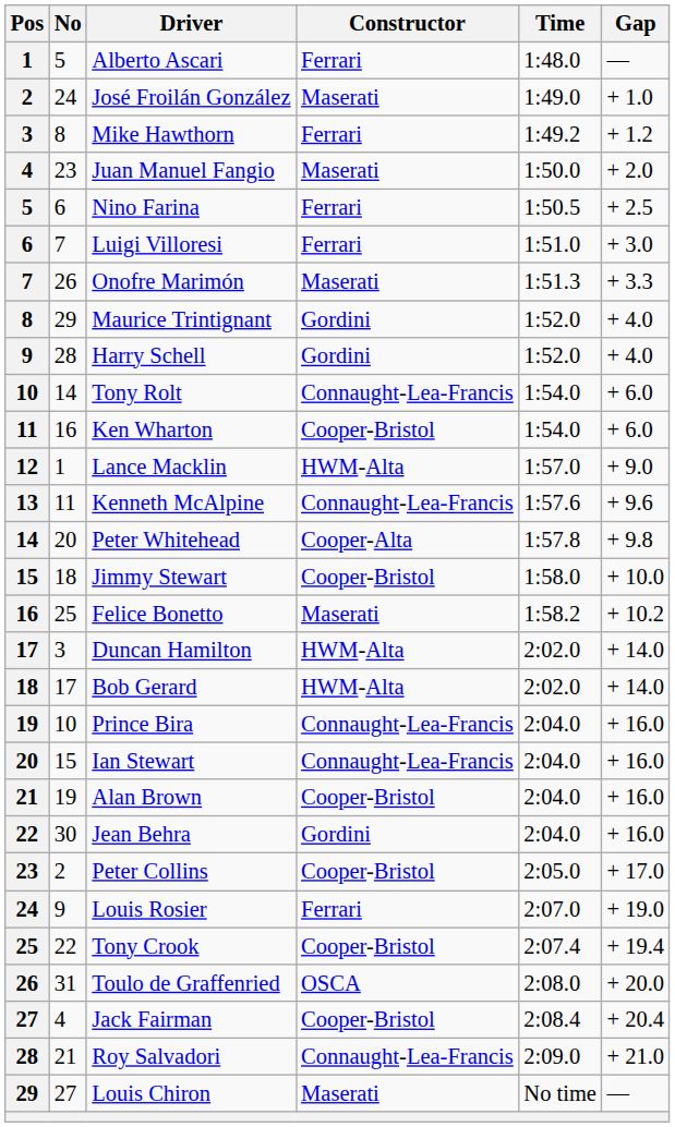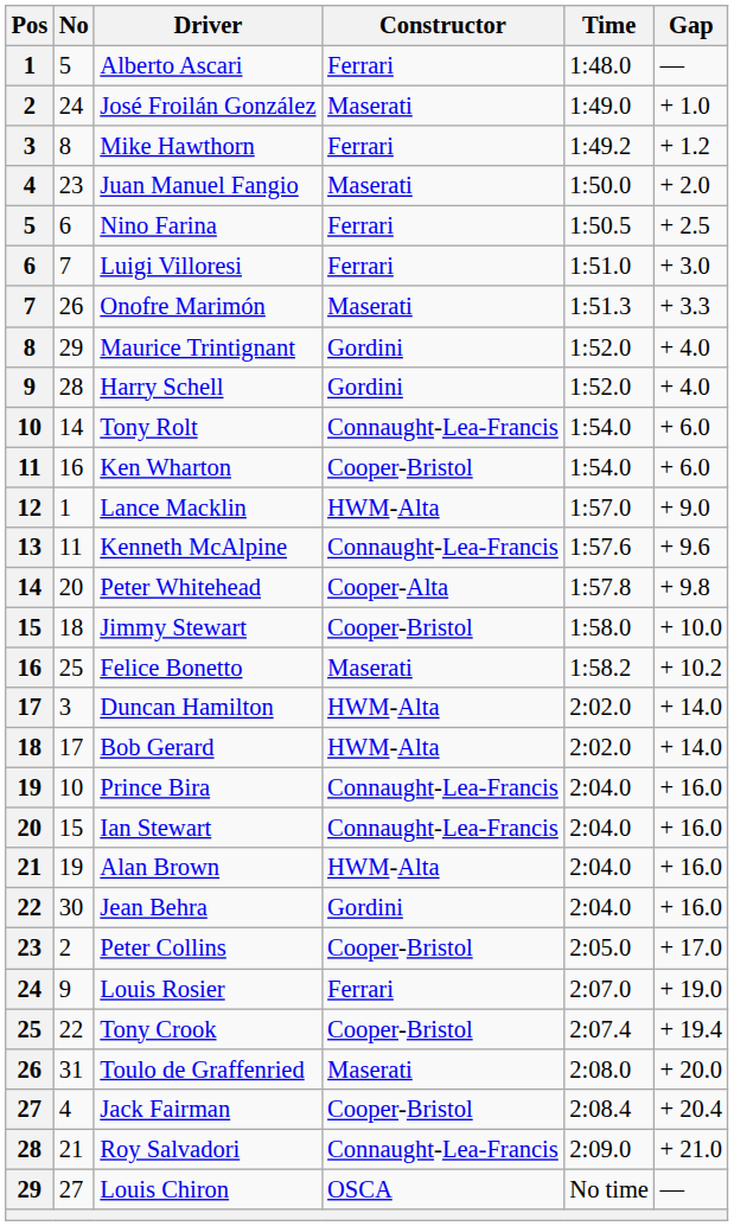 <table class="wikitable sortable" style="font-size: 95%;">
 <tr>
 <th>Pos</th>
 <th>No</th>
 <th>Driver</th>
 <th>Constructor</th>
 <th>Time</th>
 <th>Gap</th>
 </tr>
 <tr>
 <th>1</th>
 <td>5</td>
 <td> <a href='#'>Alberto Ascari</a></td>
 <td><a href='#'>Ferrari</a></td>
 <td>1:48.0</td>
 <td>—</td>
 </tr>
 <tr>
 <th>2</th>
 <td>24</td>
 <td> <a href='#'>José Froilán González</a></td>
 <td><a href='#'>Maserati</a></td>
 <td>1:49.0</td>
 <td>+ 1.0</td>
 </tr>
 <tr>
 <th>3</th>
 <td>8</td>
 <td> <a href='#'>Mike Hawthorn</a></td>
 <td><a href='#'>Ferrari</a></td>
 <td>1:49.2</td>
 <td>+ 1.2</td>
 </tr>
 <tr>
 <th>4</th>
 <td>23</td>
 <td> <a href='#'>Juan Manuel Fangio</a></td>
 <td><a href='#'>Maserati</a></td>
 <td>1:50.0</td>
 <td>+ 2.0</td>
 </tr>
 <tr>
 <th>5</th>
 <td>6</td>
 <td> <a href='#'>Nino Farina</a></td>
 <td><a href='#'>Ferrari</a></td>
 <td>1:50.5</td>
 <td>+ 2.5</td>
 </tr>
 <tr>
 <th>6</th>
 <td>7</td>
 <td> <a href='#'>Luigi Villoresi</a></td>
 <td><a href='#'>Ferrari</a></td>
 <td>1:51.0</td>
 <td>+ 3.0</td>
 </tr>
 <tr>
 <th>7</th>
 <td>26</td>
 <td> <a href='#'>Onofre Marimón</a></td>
 <td><a href='#'>Maserati</a></td>
 <td>1:51.3</td>
 <td>+ 3.3</td>
 </tr>
 <tr>
 <th>8</th>
 <td>29</td>
 <td> <a href='#'>Maurice Trintignant</a></td>
 <td><a href='#'>Gordini</a></td>
 <td>1:52.0</td>
 <td>+ 4.0</td>
 </tr>
 <tr>
 <th>9</th>
 <td>28</td>
 <td> <a href='#'>Harry Schell</a></td>
 <td><a href='#'>Gordini</a></td>
 <td>1:52.0</td>
 <td>+ 4.0</td>
 </tr>
 <tr>
 <th>10</th>
 <td>14</td>
 <td> <a href='#'>Tony Rolt</a></td>
 <td><a href='#'>Connaught</a>-<a href='#'>Lea-Francis</a></td>
 <td>1:54.0</td>
 <td>+ 6.0</td>
 </tr>
 <tr>
 <th>11</th>
 <td>16</td>
 <td> <a href='#'>Ken Wharton</a></td>
 <td><a href='#'>Cooper</a>-<a href='#'>Bristol</a></td>
 <td>1:54.0</td>
 <td>+ 6.0</td>
 </tr>
 <tr>
 <th>12</th>
 <td>1</td>
 <td> <a href='#'>Lance Macklin</a></td>
 <td><a href='#'>HWM</a>-<a href='#'>Alta</a></td>
 <td>1:57.0</td>
 <td>+ 9.0</td>
 </tr>
 <tr>
 <th>13</th>
 <td>11</td>
 <td> <a href='#'>Kenneth McAlpine</a></td>
 <td><a href='#'>Connaught</a>-<a href='#'>Lea-Francis</a></td>
 <td>1:57.6</td>
 <td>+ 9.6</td>
 </tr>
 <tr>
 <th>14</th>
 <td>20</td>
 <td> <a href='#'>Peter Whitehead</a></td>
 <td><a href='#'>Cooper</a>-<a href='#'>Alta</a></td>
 <td>1:57.8</td>
 <td>+ 9.8</td>
 </tr>
 <tr>
 <th>15</th>
 <td>18</td>
 <td> <a href='#'>Jimmy Stewart</a></td>
 <td><a href='#'>Cooper</a>-<a href='#'>Bristol</a></td>
 <td>1:58.0</td>
 <td>+ 10.0</td>
 </tr>
 <tr>
 <th>16</th>
 <td>25</td>
 <td> <a href='#'>Felice Bonetto</a></td>
 <td><a href='#'>Maserati</a></td>
 <td>1:58.2</td>
 <td>+ 10.2</td>
 </tr>
 <tr>
 <th>17</th>
 <td>3</td>
 <td> <a href='#'>Duncan Hamilton</a></td>
 <td><a href='#'>HWM</a>-<a href='#'>Alta</a></td>
 <td>2:02.0</td>
 <td>+ 14.0</td>
 </tr>
 <tr>
 <th>18</th>
 <td>17</td>
 <td> <a href='#'>Bob Gerard</a></td>
 <td><a href='#'>HWM</a>-<a href='#'>Alta</a></td>
 <td>2:02.0</td>
 <td>+ 14.0</td>
 </tr>
 <tr>
 <th>19</th>
 <td>10</td>
 <td> <a href='#'>Prince Bira</a></td>
 <td><a href='#'>Connaught</a>-<a href='#'>Lea-Francis</a></td>
 <td>2:04.0</td>
 <td>+ 16.0</td>
 </tr>
 <tr>
 <th>20</th>
 <td>15</td>
 <td> <a href='#'>Ian Stewart</a></td>
 <td><a href='#'>Connaught</a>-<a href='#'>Lea-Francis</a></td>
 <td>2:04.0</td>
 <td>+ 16.0</td>
 </tr>
 <tr>
 <th>21</th>
 <td>19</td>
 <td> <a href='#'>Alan Brown</a></td>
-<td><a href='#'>Cooper</a>-<a href='#'>Bristol</a></td>
+<td><a href='#'>HWM</a>-<a href='#'>Alta</a></td>
 <td>2:04.0</td>
 <td>+ 16.0</td>
 </tr>
 <tr>
 <th>22</th>
 <td>30</td>
 <td> <a href='#'>Jean Behra</a></td>
 <td><a href='#'>Gordini</a></td>
 <td>2:04.0</td>
 <td>+ 16.0</td>
 </tr>
 <tr>
 <th>23</th>
 <td>2</td>
 <td> <a href='#'>Peter Collins</a></td>
 <td><a href='#'>Cooper</a>-<a href='#'>Bristol</a></td>
 <td>2:05.0</td>
 <td>+ 17.0</td>
 </tr>
 <tr>
 <th>24</th>
 <td>9</td>
 <td> <a href='#'>Louis Rosier</a></td>
 <td><a href='#'>Ferrari</a></td>
 <td>2:07.0</td>
 <td>+ 19.0</td>
 </tr>
 <tr>
 <th>25</th>
 <td>22</td>
 <td> <a href='#'>Tony Crook</a></td>
 <td><a href='#'>Cooper</a>-<a href='#'>Bristol</a></td>
 <td>2:07.4</td>
 <td>+ 19.4</td>
 </tr>
 <tr>
 <th>26</th>
 <td>31</td>
 <td> <a href='#'>Toulo de Graffenried</a></td>
-<td><a href='#'>OSCA</a></td>
+<td><a href='#'>Maserati</a></td>
 <td>2:08.0</td>
 <td>+ 20.0</td>
 </tr>
 <tr>
 <th>27</th>
 <td>4</td>
 <td> <a href='#'>Jack Fairman</a></td>
 <td><a href='#'>Cooper</a>-<a href='#'>Bristol</a></td>
 <td>2:08.4</td>
 <td>+ 20.4</td>
 </tr>
 <tr>
 <th>28</th>
 <td>21</td>
 <td> <a href='#'>Roy Salvadori</a></td>
 <td><a href='#'>Connaught</a>-<a href='#'>Lea-Francis</a></td>
 <td>2:09.0</td>
 <td>+ 21.0</td>
 </tr>
 <tr>
 <th>29</th>
 <td>27</td>
 <td> <a href='#'>Louis Chiron</a></td>
-<td><a href='#'>Maserati</a></td>
+<td><a href='#'>OSCA</a></td>
 <td>No time</td>
 <td>—</td>
 </tr>
 <tr>
 <th colspan="7"></th>
 </tr>
 </table>
